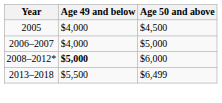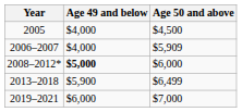 <table class="wikitable">
 <tr>
 <th>Year</th>
 <th>Age 49 and below</th>
 <th>Age 50 and above</th>
 </tr>
 <tr>
 <td style="text-align: center">2005</td>
 <td>$4,000</td>
 <td>$4,500</td>
 </tr>
 <tr>
 <td style="text-align: center">2006–2007</td>
 <td>$4,000</td>
-<td>$5,000</td>
+<td>$5,909</td>
 </tr>
 <tr>
 <td style="text-align: center">2008–2012*</td>
 <td><strong>$5,000</strong></td>
 <td>$6,000</td>
 </tr>
 <tr>
 <td style="text-align: center">2013–2018</td>
-<td>$5,500</td>
+<td>$5,900</td>
 <td>$6,499</td>
 </tr>
+<tr>
+<td style="text-align: center">2019–2021</td>
+<td>$6,000</td>
+<td>$7,000</td>
+</tr>
 </table>
